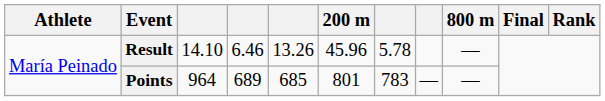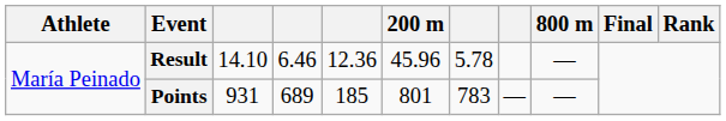 <table class="wikitable" style="font-size:90%;">
 <tr>
 <th>Athlete</th>
 <th>Event</th>
 <th></th>
 <th></th>
 <th></th>
 <th>200 m</th>
 <th></th>
 <th></th>
 <th>800 m</th>
 <th>Final</th>
 <th>Rank</th>
 </tr>
 <tr align=center>
 <td style="text-align:left;" rowspan="2"><a href='#'>María Peinado</a></td>
 <th style="font-size:95%">Result</th>
 <td>14.10</td>
 <td>6.46</td>
-<td>13.26</td>
+<td>12.36</td>
 <td>45.96</td>
 <td>5.78</td>
 <td></td>
 <td>—</td>
 <td rowspan="2" colspan=2></td>
 </tr>
 <tr align=center>
 <th style="font-size:95%">Points</th>
-<td>964</td>
+<td>931</td>
 <td>689</td>
-<td>685</td>
+<td>185</td>
 <td>801</td>
 <td>783</td>
 <td>—</td>
 <td>—</td>
 </tr>
 </table>
